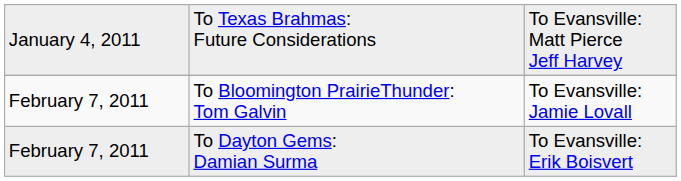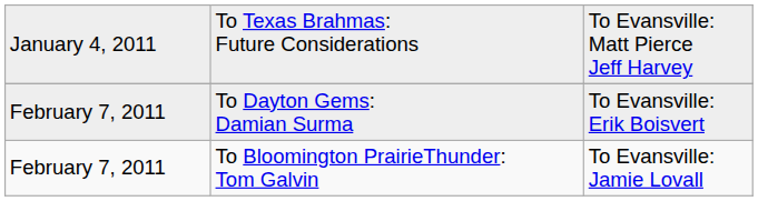 <table class="wikitable" style="border:1px solid #999999; width:580px;">
 <tr bgcolor="eeeeee">
 <td>January 4, 2011</td>
 <td valign="top">To <a href='#'>Texas Brahmas</a>: <br> Future Considerations</td>
 <td valign="top">To Evansville: <br> Matt Pierce <br> <a href='#'>Jeff Harvey</a></td>
 </tr>
 <tr>
 </tr>
+<tr bgcolor="eeeeee">
+<td>February 7, 2011</td>
+<td valign="top">To <a href='#'>Dayton Gems</a>: <br> <a href='#'>Damian Surma</a></td>
+<td valign="top">To Evansville: <br> <a href='#'>Erik Boisvert</a></td>
+</tr>
 <tr>
 <td>February 7, 2011</td>
 <td valign="top">To <a href='#'>Bloomington PrairieThunder</a>: <br> <a href='#'>Tom Galvin</a></td>
 <td valign="top">To Evansville: <br> <a href='#'>Jamie Lovall</a></td>
 </tr>
-<tr bgcolor="eeeeee">
-<td>February 7, 2011</td>
-<td valign="top">To <a href='#'>Dayton Gems</a>: <br> <a href='#'>Damian Surma</a></td>
-<td valign="top">To Evansville: <br> <a href='#'>Erik Boisvert</a></td>
-</tr>
 </table>
